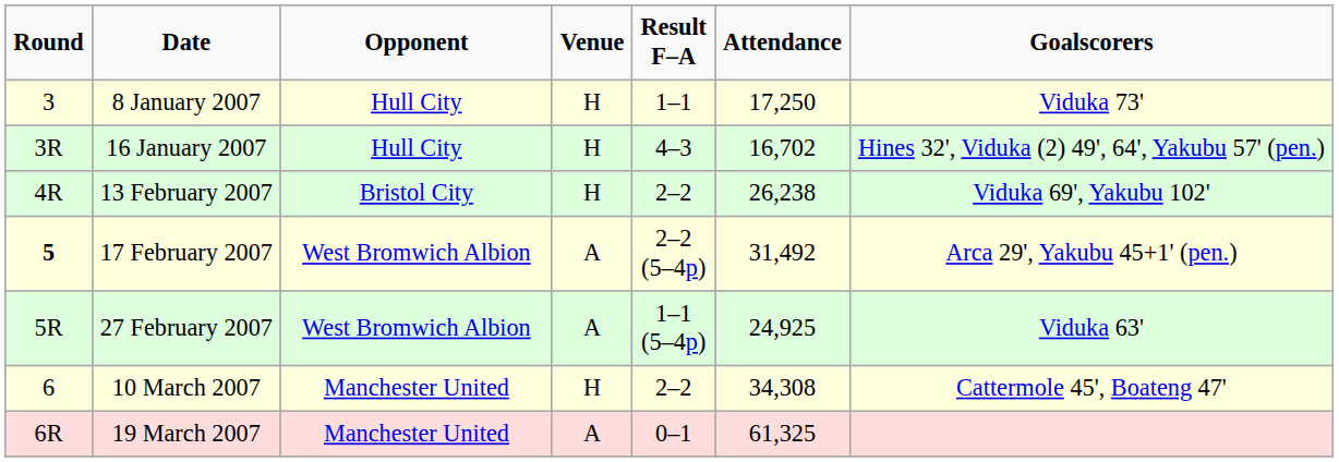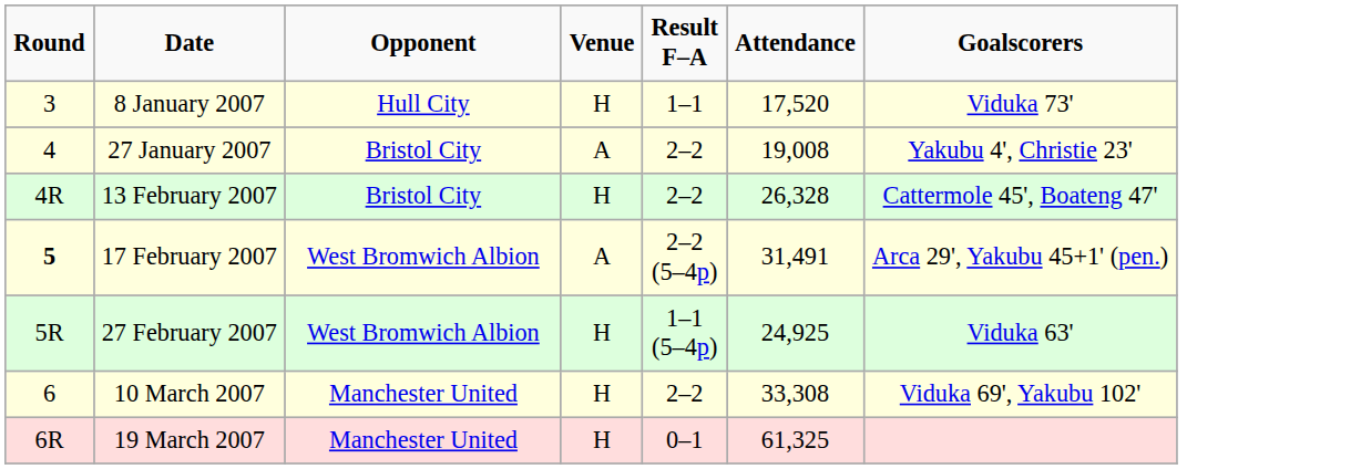 <table border="2" cellpadding="4" cellspacing="0" style="text-align:center; margin: 1em 1em 1em 0; background: #f9f9f9; border: 1px #aaa solid; border-collapse: collapse; font-size: smaller;">
 <tr>
 <th>Round</th>
 <th>Date</th>
 <th width="140px">Opponent</th>
 <th>Venue</th>
 <th>Result<br>F–A</th>
 <th>Attendance</th>
 <th>Goalscorers</th>
 </tr>
 <tr bgcolor="#ffffdd">
 <td>3</td>
 <td>8 January 2007</td>
 <td><a href='#'>Hull City</a></td>
 <td>H</td>
 <td>1–1</td>
-<td>17,250</td>
+<td>17,520</td>
 <td><a href='#'>Viduka</a> 73'</td>
 </tr>
-<tr bgcolor="#ddffdd">
-<td>3R</td>
-<td>16 January 2007</td>
-<td><a href='#'>Hull City</a></td>
-<td>H</td>
-<td>4–3</td>
-<td>16,702</td>
-<td><a href='#'>Hines</a> 32', <a href='#'>Viduka</a> (2) 49', 64', <a href='#'>Yakubu</a> 57' (<a href='#'>pen.</a>)</td>
+<tr bgcolor="#ffffdd">
+<td>4</td>
+<td>27 January 2007</td>
+<td><a href='#'>Bristol City</a></td>
+<td>A</td>
+<td>2–2</td>
+<td>19,008</td>
+<td><a href='#'>Yakubu</a> 4', <a href='#'>Christie</a> 23'</td>
 </tr>
 <tr bgcolor="#ddffdd">
 <td>4R</td>
 <td>13 February 2007</td>
 <td><a href='#'>Bristol City</a></td>
 <td>H</td>
 <td>2–2</td>
-<td>26,238</td>
-<td><a href='#'>Viduka</a> 69', <a href='#'>Yakubu</a> 102'</td>
+<td>26,328</td>
+<td><a href='#'>Cattermole</a> 45', <a href='#'>Boateng</a> 47'</td>
 </tr>
 <tr bgcolor="#ffffdd">
 <td><strong>5</strong></td>
 <td>17 February 2007</td>
 <td><a href='#'>West Bromwich Albion</a></td>
 <td>A</td>
 <td>2–2<br>(5–4<a href='#'>p</a>)</td>
-<td>31,492</td>
+<td>31,491</td>
 <td><a href='#'>Arca</a> 29', <a href='#'>Yakubu</a> 45+1' (<a href='#'>pen.</a>)</td>
 </tr>
 <tr bgcolor="#ddffdd">
 <td>5R</td>
 <td>27 February 2007</td>
 <td><a href='#'>West Bromwich Albion</a></td>
-<td>A</td>
+<td>H</td>
 <td>1–1<br>(5–4<a href='#'>p</a>)</td>
 <td>24,925</td>
 <td><a href='#'>Viduka</a> 63'</td>
 </tr>
 <tr bgcolor="#ffffdd">
 <td>6</td>
 <td>10 March 2007</td>
 <td><a href='#'>Manchester United</a></td>
 <td>H</td>
 <td>2–2</td>
-<td>34,308</td>
-<td><a href='#'>Cattermole</a> 45', <a href='#'>Boateng</a> 47'</td>
+<td>33,308</td>
+<td><a href='#'>Viduka</a> 69', <a href='#'>Yakubu</a> 102'</td>
 </tr>
 <tr bgcolor="#ffdddd">
 <td>6R</td>
 <td>19 March 2007</td>
 <td><a href='#'>Manchester United</a></td>
-<td>A</td>
+<td>H</td>
 <td>0–1</td>
 <td>61,325</td>
 <td></td>
 </tr>
 </table>
